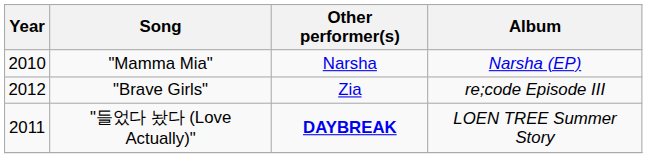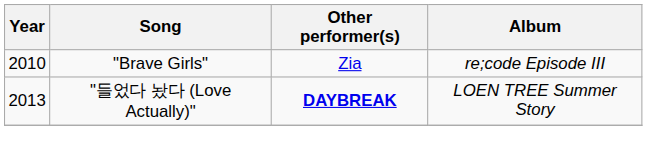 <table class="wikitable plainrowheaders" style="text-align:center;">
 <tr>
 <th>Year</th>
 <th>Song</th>
 <th>Other performer(s)</th>
 <th>Album</th>
 </tr>
 <tr>
 <td>2010</td>
-<td>"Mamma Mia"</td>
-<td><a href='#'>Narsha</a></td>
-<td><em><a href='#'>Narsha (EP)</a></em></td>
-</tr>
-<tr>
-<td>2012</td>
 <td>"Brave Girls"</td>
 <td><a href='#'>Zia</a></td>
 <td><em>re;code Episode III</em></td>
 </tr>
 <tr>
-<td>2011</td>
+<td>2013</td>
 <td>"들었다 놨다 (Love Actually)"</td>
 <td><strong><a href='#'>DAYBREAK</a></strong></td>
 <td><em>LOEN TREE Summer Story</em></td>
 </tr>
 <tr>
 </tr>
 </table>
